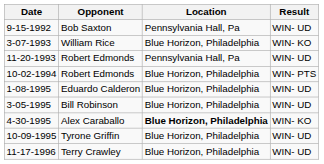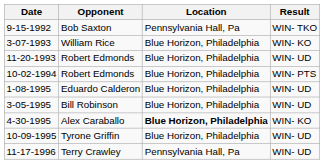 <table class="wikitable">
 <tr>
 <th>Date</th>
 <th>Opponent</th>
 <th>Location</th>
 <th>Result</th>
 </tr>
 <tr>
 <td>9-15-1992</td>
 <td>Bob Saxton</td>
 <td>Pennsylvania Hall, Pa</td>
-<td>WIN- UD</td>
+<td>WIN- TKO</td>
 </tr>
 <tr>
 <td>3-07-1993</td>
 <td>William Rice</td>
 <td>Blue Horizon, Philadelphia</td>
 <td>WIN- KO</td>
 </tr>
 <tr>
 <td>11-20-1993</td>
 <td>Robert Edmonds</td>
-<td>Pennsylvania Hall, Pa</td>
+<td>Blue Horizon, Philadelphia</td>
 <td>WIN- UD</td>
 </tr>
 <tr>
 <td>10-02-1994</td>
 <td>Robert Edmonds</td>
 <td>Blue Horizon, Philadelphia</td>
 <td>WIN- PTS</td>
 </tr>
 <tr>
 <td>1-08-1995</td>
 <td>Eduardo Calderon</td>
 <td>Blue Horizon, Philadelphia</td>
 <td>WIN- UD</td>
 </tr>
 <tr>
 <td>3-05-1995</td>
 <td>Bill Robinson</td>
 <td>Blue Horizon, Philadelphia</td>
 <td>WIN- UD</td>
 </tr>
 <tr>
 <td>4-30-1995</td>
 <td>Alex Caraballo</td>
 <td><strong>Blue Horizon, Philadelphia</strong></td>
 <td>WIN- KO</td>
 </tr>
 <tr>
 <td>10-09-1995</td>
 <td>Tyrone Griffin</td>
 <td>Blue Horizon, Philadelphia</td>
 <td>WIN- UD</td>
 </tr>
 <tr>
 <td>11-17-1996</td>
 <td>Terry Crawley</td>
-<td>Blue Horizon, Philadelphia</td>
+<td>Pennsylvania Hall, Pa</td>
 <td>WIN- UD</td>
 </tr>
 </table>
